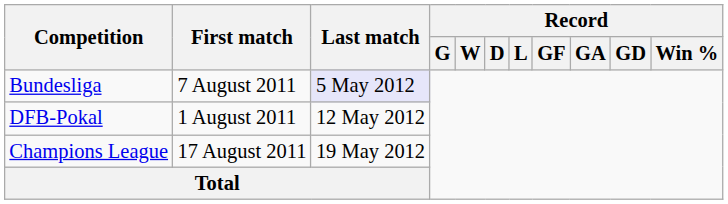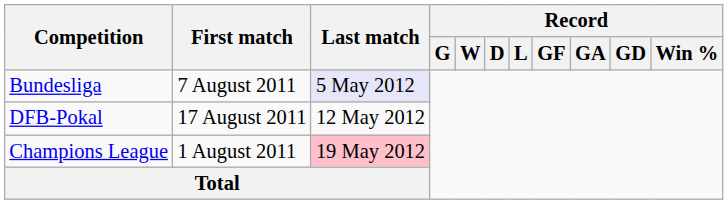 <table class="wikitable" style="text-align: center">
 <tr>
 <th rowspan="2">Competition</th>
 <th rowspan="2">First match</th>
 <th rowspan="2">Last match</th>
 <th colspan="8">Record</th>
 </tr>
 <tr>
 <th>G</th>
 <th>W</th>
 <th>D</th>
 <th>L</th>
 <th>GF</th>
 <th>GA</th>
 <th>GD</th>
 <th>Win %</th>
 </tr>
 <tr>
 <td align=left><a href='#'>Bundesliga</a></td>
 <td align=left>7 August 2011</td>
 <td align=left style="background: lavender;">5 May 2012<br></td>
 </tr>
 <tr>
 <td align=left><a href='#'>DFB-Pokal</a></td>
-<td align=left>1 August 2011</td>
+<td align=left>17 August 2011</td>
 <td align=left>12 May 2012<br></td>
 </tr>
 <tr>
 <td align=left><a href='#'>Champions League</a></td>
-<td align=left>17 August 2011</td>
-<td align=left>19 May 2012<br></td>
+<td align=left>1 August 2011</td>
+<td align=left style="background: pink;">19 May 2012<br></td>
 </tr>
 <tr>
 <th colspan="3">Total<br></th>
 </tr>
 </table>
